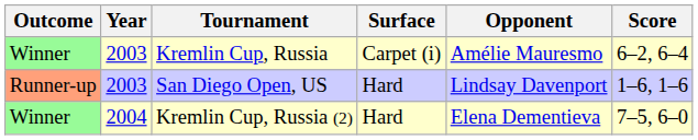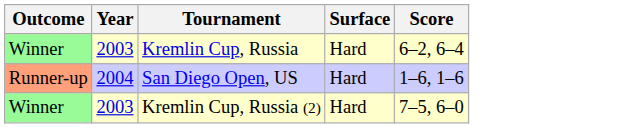 <table class="sortable wikitable">
 <tr>
 <th>Outcome</th>
 <th>Year</th>
 <th>Tournament</th>
 <th>Surface</th>
-<th>Opponent</th>
 <th>Score</th>
 </tr>
 <tr bgcolor=FFFFCC>
 <td style="background:#98fb98;">Winner</td>
 <td><a href='#'>2003</a></td>
 <td><a href='#'>Kremlin Cup</a>, Russia</td>
-<td>Carpet (i)</td>
-<td> <a href='#'>Amélie Mauresmo</a></td>
+<td>Hard</td>
 <td>6–2, 6–4</td>
 </tr>
 <tr bgcolor=CCCCFF>
 <td style="background:#ffa07a;">Runner-up</td>
-<td><a href='#'>2003</a></td>
+<td><a href='#'>2004</a></td>
 <td><a href='#'>San Diego Open</a>, US</td>
 <td>Hard</td>
-<td> <a href='#'>Lindsay Davenport</a></td>
 <td>1–6, 1–6</td>
 </tr>
 <tr bgcolor=FFFFCC>
 <td style="background:#98fb98;">Winner</td>
-<td><a href='#'>2004</a></td>
+<td><a href='#'>2003</a></td>
 <td>Kremlin Cup, Russia <small>(2)</small></td>
 <td>Hard</td>
-<td> <a href='#'>Elena Dementieva</a></td>
 <td>7–5, 6–0</td>
 </tr>
 </table>
